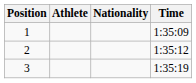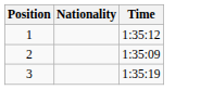 <table class="wikitable sortable">
 <tr>
 <th scope="col">Position</th>
-<th scope="col">Athlete</th>
 <th scope="col">Nationality</th>
 <th scope="col">Time</th>
 </tr>
 <tr>
 <td !scope=row align=center>1</td>
 <td></td>
+<td>1:35:12</td>
+</tr>
+<tr>
+<td !scope=row align=center>2</td>
 <td></td>
 <td>1:35:09</td>
 </tr>
 <tr>
-<td !scope=row align=center>2</td>
-<td></td>
-<td></td>
-<td>1:35:12</td>
-</tr>
-<tr>
 <td !scope=row align=center>3</td>
-<td></td>
 <td></td>
 <td>1:35:19</td>
 </tr>
 </table>
